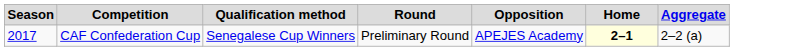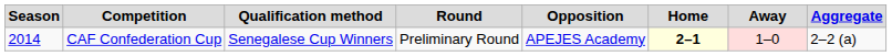 <table class="sortable plainrowheaders wikitable">
 <tr>
 <th style="background:#DCDCDC">Season</th>
 <th style="background:#DCDCDC">Competition</th>
 <th style="background:#DCDCDC">Qualification method</th>
 <th style="background:#DCDCDC">Round</th>
 <th style="background:#DCDCDC">Opposition</th>
 <th width="80" style="background:#DCDCDC">Home</th>
+<th width="80" style="background:#DCDCDC">Away</th>
 <th width="80" style="background:#DCDCDC"><a href='#'>Aggregate</a></th>
 </tr>
 <tr>
-<td><a href='#'>2017</a></td>
+<td><a href='#'>2014</a></td>
 <td><a href='#'>CAF Confederation Cup</a></td>
 <td><a href='#'>Senegalese Cup Winners</a></td>
 <td align=left>Preliminary Round</td>
 <td align=left> <a href='#'>APEJES Academy</a></td>
 <td style="background:#ffd; text-align:center"><strong>2–1</strong></td>
+<td style="background:#fdd; text-align:center">1–0</td>
 <td>2–2 (a)</td>
 </tr>
 </table>
